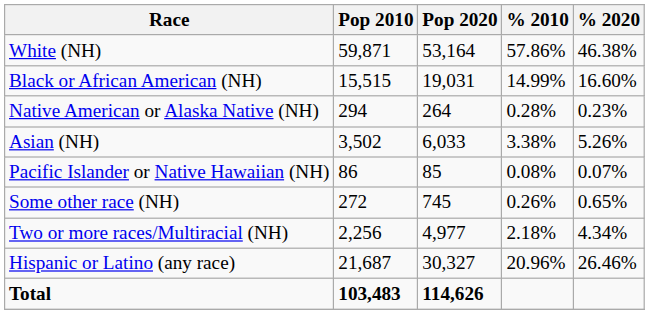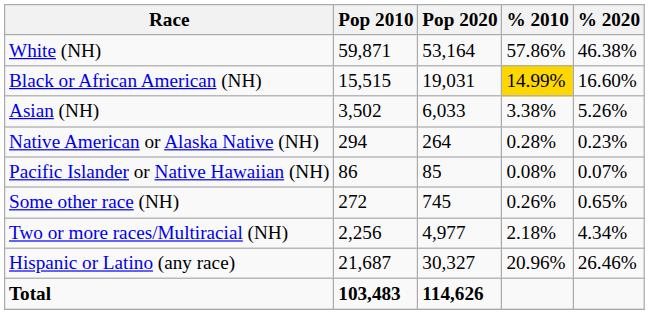 <table class="wikitable">
 <tr>
 <th>Race</th>
 <th>Pop 2010</th>
 <th>Pop 2020</th>
 <th>% 2010</th>
 <th>% 2020</th>
 </tr>
 <tr>
 <td><a href='#'>White</a> (NH)</td>
 <td>59,871</td>
 <td>53,164</td>
 <td>57.86%</td>
 <td>46.38%</td>
 </tr>
 <tr>
 <td><a href='#'>Black or African American</a> (NH)</td>
 <td>15,515</td>
 <td>19,031</td>
-<td>14.99%</td>
+<td style="background: gold;">14.99%</td>
 <td>16.60%</td>
+</tr>
+<tr>
+<td><a href='#'>Asian</a> (NH)</td>
+<td>3,502</td>
+<td>6,033</td>
+<td>3.38%</td>
+<td>5.26%</td>
 </tr>
 <tr>
 <td><a href='#'>Native American</a> or <a href='#'>Alaska Native</a> (NH)</td>
 <td>294</td>
 <td>264</td>
 <td>0.28%</td>
 <td>0.23%</td>
-</tr>
-<tr>
-<td><a href='#'>Asian</a> (NH)</td>
-<td>3,502</td>
-<td>6,033</td>
-<td>3.38%</td>
-<td>5.26%</td>
 </tr>
 <tr>
 <td><a href='#'>Pacific Islander</a> or <a href='#'>Native Hawaiian</a> (NH)</td>
 <td>86</td>
 <td>85</td>
 <td>0.08%</td>
 <td>0.07%</td>
 </tr>
 <tr>
 <td><a href='#'>Some other race</a> (NH)</td>
 <td>272</td>
 <td>745</td>
 <td>0.26%</td>
 <td>0.65%</td>
 </tr>
 <tr>
 <td><a href='#'>Two or more races/Multiracial</a> (NH)</td>
 <td>2,256</td>
 <td>4,977</td>
 <td>2.18%</td>
 <td>4.34%</td>
 </tr>
 <tr>
 <td><a href='#'>Hispanic or Latino</a> (any race)</td>
 <td>21,687</td>
 <td>30,327</td>
 <td>20.96%</td>
 <td>26.46%</td>
 </tr>
 <tr>
 <td><strong>Total</strong></td>
 <td><strong>103,483</strong></td>
 <td><strong>114,626</strong></td>
 <td></td>
 <td></td>
 </tr>
 <tr>
 </tr>
 </table>
